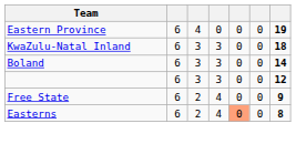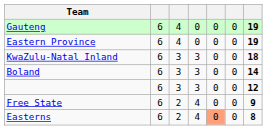 <table class="wikitable" style="text-align:center">
 <tr>
 <th style="width:200px">Team</th>
 <th width="20"></th>
 <th width="20"></th>
 <th width="20"></th>
 <th width="20"></th>
 <th width="20"></th>
 <th width="20"></th>
+</tr>
+<tr style="background:#cfc">
+<td style="text-align:left;"> <a href='#'>Gauteng</a></td>
+<td>6</td>
+<td>4</td>
+<td>0</td>
+<td>0</td>
+<td>0</td>
+<td><strong>19</strong></td>
 </tr>
 <tr>
 <td style="text-align:left;"> <a href='#'>Eastern Province</a></td>
 <td>6</td>
 <td>4</td>
 <td>0</td>
 <td>0</td>
 <td>0</td>
 <td><strong>19</strong></td>
 </tr>
 <tr>
 <td style="text-align:left;"> <a href='#'>KwaZulu-Natal Inland</a></td>
 <td>6</td>
 <td>3</td>
 <td>3</td>
 <td>0</td>
 <td>0</td>
 <td><strong>18</strong></td>
 </tr>
 <tr>
 <td style="text-align:left;"> <a href='#'>Boland</a></td>
 <td>6</td>
 <td>3</td>
 <td>3</td>
 <td>0</td>
 <td>0</td>
 <td><strong>14</strong></td>
 </tr>
 <tr>
 <td style="text-align:left;"></td>
 <td>6</td>
 <td>3</td>
 <td>3</td>
 <td>0</td>
 <td>0</td>
 <td><strong>12</strong></td>
 </tr>
 <tr>
 <td style="text-align:left;"> <a href='#'>Free State</a></td>
 <td>6</td>
 <td>2</td>
 <td>4</td>
 <td>0</td>
 <td>0</td>
 <td><strong>9</strong></td>
 </tr>
 <tr>
 <td style="text-align:left;"> <a href='#'>Easterns</a></td>
 <td>6</td>
 <td>2</td>
 <td>4</td>
 <td style="background: lightsalmon;">0</td>
 <td>0</td>
 <td><strong>8</strong></td>
 </tr>
 </table>
